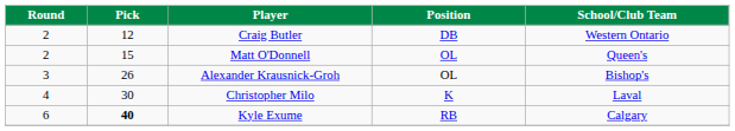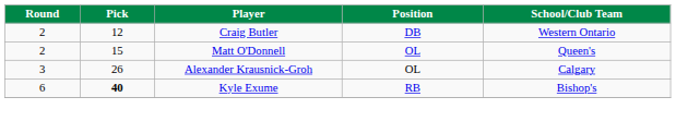 <table class="wikitable sortable">
 <tr>
 <th style="background:#008748;color:White;"  width="8%">Round</th>
 <th style="background:#008748;color:White;"  width="8%">Pick</th>
 <th style="background:#008748;color:White;"  width="20%">Player</th>
 <th style="background:#008748;color:White;"  width="15%">Position</th>
 <th style="background:#008748;color:White;"  width="20%">School/Club Team</th>
 </tr>
 <tr align="center">
 <td>2</td>
 <td>12</td>
 <td><a href='#'>Craig Butler</a></td>
 <td><a href='#'>DB</a></td>
 <td><a href='#'>Western Ontario</a></td>
 </tr>
 <tr align="center">
 <td>2</td>
 <td>15</td>
 <td><a href='#'>Matt O'Donnell</a></td>
 <td><a href='#'>OL</a></td>
 <td><a href='#'>Queen's</a></td>
 </tr>
 <tr align="center">
 <td>3</td>
 <td>26</td>
 <td><a href='#'>Alexander Krausnick-Groh</a></td>
 <td>OL</td>
-<td><a href='#'>Bishop's</a></td>
-</tr>
-<tr align="center">
-<td>4</td>
-<td>30</td>
-<td><a href='#'>Christopher Milo</a></td>
-<td><a href='#'>K</a></td>
-<td><a href='#'>Laval</a></td>
+<td><a href='#'>Calgary</a></td>
 </tr>
 <tr align="center">
 <td>6</td>
 <td><strong>40</strong></td>
 <td><a href='#'>Kyle Exume</a></td>
 <td><a href='#'>RB</a></td>
-<td><a href='#'>Calgary</a></td>
+<td><a href='#'>Bishop's</a></td>
 </tr>
 <tr>
 </tr>
 </table>
